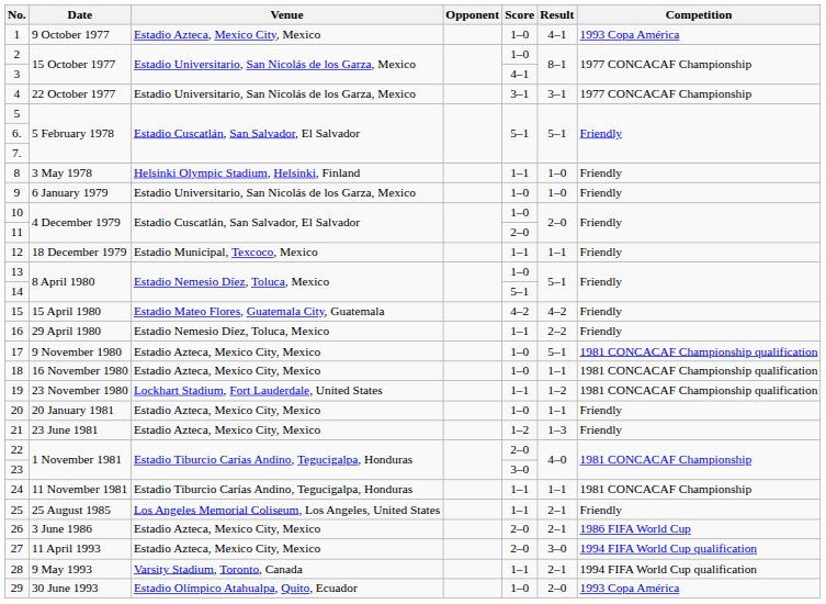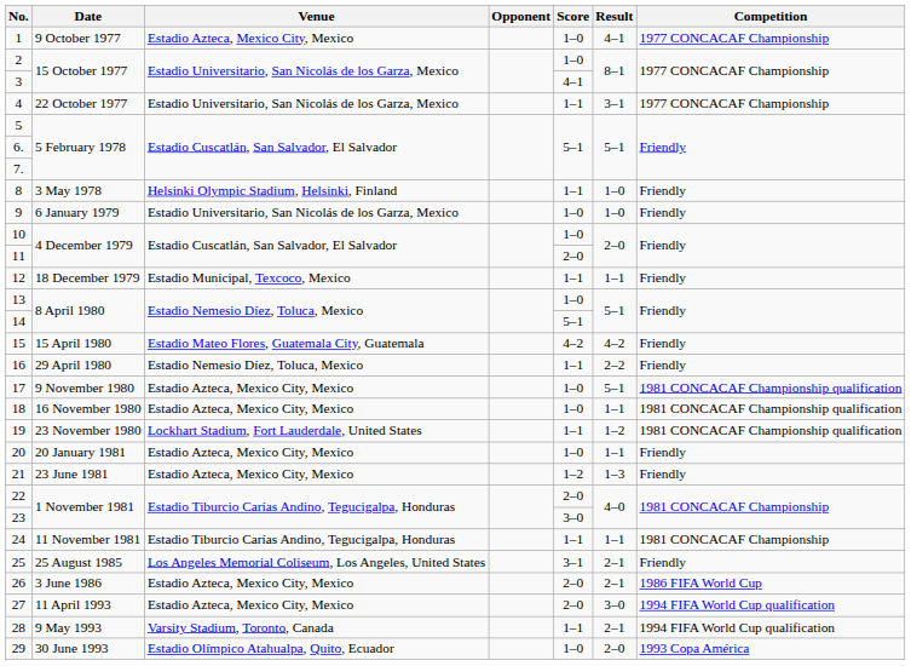 <table class="wikitable sortable">
 <tr>
 <th scope="col">No.</th>
 <th scope="col">Date</th>
 <th scope="col">Venue</th>
 <th scope="col">Opponent</th>
 <th scope="col">Score</th>
 <th scope="col">Result</th>
 <th scope="col">Competition</th>
 </tr>
 <tr>
 <td align="center">1</td>
 <td>9 October 1977</td>
 <td><a href='#'>Estadio Azteca</a>, <a href='#'>Mexico City</a>, Mexico</td>
 <td></td>
 <td align="center">1–0</td>
 <td align="center">4–1</td>
-<td><a href='#'>1993 Copa América</a></td>
+<td><a href='#'>1977 CONCACAF Championship</a></td>
 </tr>
 <tr>
 <td align="center">2</td>
 <td rowspan="2">15 October 1977</td>
 <td rowspan="2"><a href='#'>Estadio Universitario</a>, <a href='#'>San Nicolás de los Garza</a>, Mexico</td>
 <td rowspan="2"></td>
 <td align="center">1–0</td>
 <td rowspan="2" align="center">8–1</td>
 <td rowspan="2">1977 CONCACAF Championship</td>
 </tr>
 <tr>
 <td align="center">3</td>
 <td align="center">4–1</td>
 </tr>
 <tr>
 <td align="center">4</td>
 <td>22 October 1977</td>
 <td>Estadio Universitario, San Nicolás de los Garza, Mexico</td>
 <td></td>
-<td align="center">3–1</td>
+<td align="center">1–1</td>
 <td align="center">3–1</td>
 <td>1977 CONCACAF Championship</td>
 </tr>
 <tr>
 <td align="center">5</td>
 <td rowspan="3">5 February 1978</td>
 <td rowspan="3"><a href='#'>Estadio Cuscatlán</a>, <a href='#'>San Salvador</a>, El Salvador</td>
 <td rowspan="3"></td>
 <td rowspan="3" align="center">5–1</td>
 <td rowspan="3" align="center">5–1</td>
 <td rowspan="3"><a href='#'>Friendly</a></td>
 </tr>
 <tr>
 <td align="center">6.</td>
 </tr>
 <tr>
 <td align="center">7.</td>
 </tr>
 <tr>
 <td align="center">8</td>
 <td>3 May 1978</td>
 <td><a href='#'>Helsinki Olympic Stadium</a>, <a href='#'>Helsinki</a>, Finland</td>
 <td></td>
 <td align="center">1–1</td>
 <td align="center">1–0</td>
 <td>Friendly</td>
 </tr>
 <tr>
 <td align="center">9</td>
 <td>6 January 1979</td>
 <td>Estadio Universitario, San Nicolás de los Garza, Mexico</td>
 <td></td>
 <td align="center">1–0</td>
 <td align="center">1–0</td>
 <td>Friendly</td>
 </tr>
 <tr>
 <td align="center">10</td>
 <td rowspan="2">4 December 1979</td>
 <td rowspan="2">Estadio Cuscatlán, San Salvador, El Salvador</td>
 <td rowspan="2"></td>
 <td align="center">1–0</td>
 <td rowspan="2" align="center">2–0</td>
 <td rowspan="2">Friendly</td>
 </tr>
 <tr>
 <td align="center">11</td>
 <td align="center">2–0</td>
 </tr>
 <tr>
 <td align="center">12</td>
 <td>18 December 1979</td>
 <td>Estadio Municipal, <a href='#'>Texcoco</a>, Mexico</td>
 <td></td>
 <td align="center">1–1</td>
 <td align="center">1–1</td>
 <td>Friendly</td>
 </tr>
 <tr>
 <td align="center">13</td>
 <td rowspan="2">8 April 1980</td>
 <td rowspan="2"><a href='#'>Estadio Nemesio Díez</a>, <a href='#'>Toluca</a>, Mexico</td>
 <td rowspan="2"></td>
 <td align="center">1–0</td>
 <td rowspan="2" align="center">5–1</td>
 <td rowspan="2">Friendly</td>
 </tr>
 <tr>
 <td align="center">14</td>
 <td align="center">5–1</td>
 </tr>
 <tr>
 <td align="center">15</td>
 <td>15 April 1980</td>
 <td><a href='#'>Estadio Mateo Flores</a>, <a href='#'>Guatemala City</a>, Guatemala</td>
 <td></td>
 <td align="center">4–2</td>
 <td align="center">4–2</td>
 <td>Friendly</td>
 </tr>
 <tr>
 <td align="center">16</td>
 <td>29 April 1980</td>
 <td>Estadio Nemesio Díez, Toluca, Mexico</td>
 <td></td>
 <td align="center">1–1</td>
 <td align="center">2–2</td>
 <td>Friendly</td>
 </tr>
 <tr>
 <td align="center">17</td>
 <td>9 November 1980</td>
 <td>Estadio Azteca, Mexico City, Mexico</td>
 <td></td>
 <td align="center">1–0</td>
 <td align="center">5–1</td>
 <td><a href='#'>1981 CONCACAF Championship qualification</a></td>
 </tr>
 <tr>
 <td align="center">18</td>
 <td>16 November 1980</td>
 <td>Estadio Azteca, Mexico City, Mexico</td>
 <td></td>
 <td align="center">1–0</td>
 <td align="center">1–1</td>
 <td>1981 CONCACAF Championship qualification</td>
 </tr>
 <tr>
 <td align="center">19</td>
 <td>23 November 1980</td>
 <td><a href='#'>Lockhart Stadium</a>, <a href='#'>Fort Lauderdale</a>, United States</td>
 <td></td>
 <td align="center">1–1</td>
 <td align="center">1–2</td>
 <td>1981 CONCACAF Championship qualification</td>
 </tr>
 <tr>
 <td align="center">20</td>
 <td>20 January 1981</td>
 <td>Estadio Azteca, Mexico City, Mexico</td>
 <td></td>
 <td align="center">1–0</td>
 <td align="center">1–1</td>
 <td>Friendly</td>
 </tr>
 <tr>
 <td align="center">21</td>
 <td>23 June 1981</td>
 <td>Estadio Azteca, Mexico City, Mexico</td>
 <td></td>
 <td align="center">1–2</td>
 <td align="center">1–3</td>
 <td>Friendly</td>
 </tr>
 <tr>
 <td align="center">22</td>
 <td rowspan="2">1 November 1981</td>
 <td rowspan="2"><a href='#'>Estadio Tiburcio Carías Andino</a>, <a href='#'>Tegucigalpa</a>, Honduras</td>
 <td rowspan="2"></td>
 <td align="center">2–0</td>
 <td rowspan="2" align="center">4–0</td>
 <td rowspan="2"><a href='#'>1981 CONCACAF Championship</a></td>
 </tr>
 <tr>
 <td align="center">23</td>
 <td align="center">3–0</td>
 </tr>
 <tr>
 <td align="center">24</td>
 <td>11 November 1981</td>
 <td>Estadio Tiburcio Carías Andino, Tegucigalpa, Honduras</td>
 <td></td>
 <td align="center">1–1</td>
 <td align="center">1–1</td>
 <td>1981 CONCACAF Championship</td>
 </tr>
 <tr>
 <td align="center">25</td>
 <td>25 August 1985</td>
 <td><a href='#'>Los Angeles Memorial Coliseum</a>, Los Angeles, United States</td>
 <td></td>
-<td align="center">1–1</td>
+<td align="center">3–1</td>
 <td align="center">2–1</td>
 <td>Friendly</td>
 </tr>
 <tr>
 <td align="center">26</td>
 <td>3 June 1986</td>
 <td>Estadio Azteca, Mexico City, Mexico</td>
 <td></td>
 <td align="center">2–0</td>
 <td align="center">2–1</td>
 <td><a href='#'>1986 FIFA World Cup</a></td>
 </tr>
 <tr>
 <td align="center">27</td>
 <td>11 April 1993</td>
 <td>Estadio Azteca, Mexico City, Mexico</td>
 <td></td>
 <td align="center">2–0</td>
 <td align="center">3–0</td>
 <td><a href='#'>1994 FIFA World Cup qualification</a></td>
 </tr>
 <tr>
 <td align="center">28</td>
 <td>9 May 1993</td>
 <td><a href='#'>Varsity Stadium</a>, <a href='#'>Toronto</a>, Canada</td>
 <td></td>
 <td align="center">1–1</td>
 <td align="center">2–1</td>
 <td>1994 FIFA World Cup qualification</td>
 </tr>
 <tr>
 <td align="center">29</td>
 <td>30 June 1993</td>
 <td><a href='#'>Estadio Olímpico Atahualpa</a>, <a href='#'>Quito</a>, Ecuador</td>
 <td></td>
 <td align="center">1–0</td>
 <td align="center">2–0</td>
 <td><a href='#'>1993 Copa América</a></td>
 </tr>
 </table>
